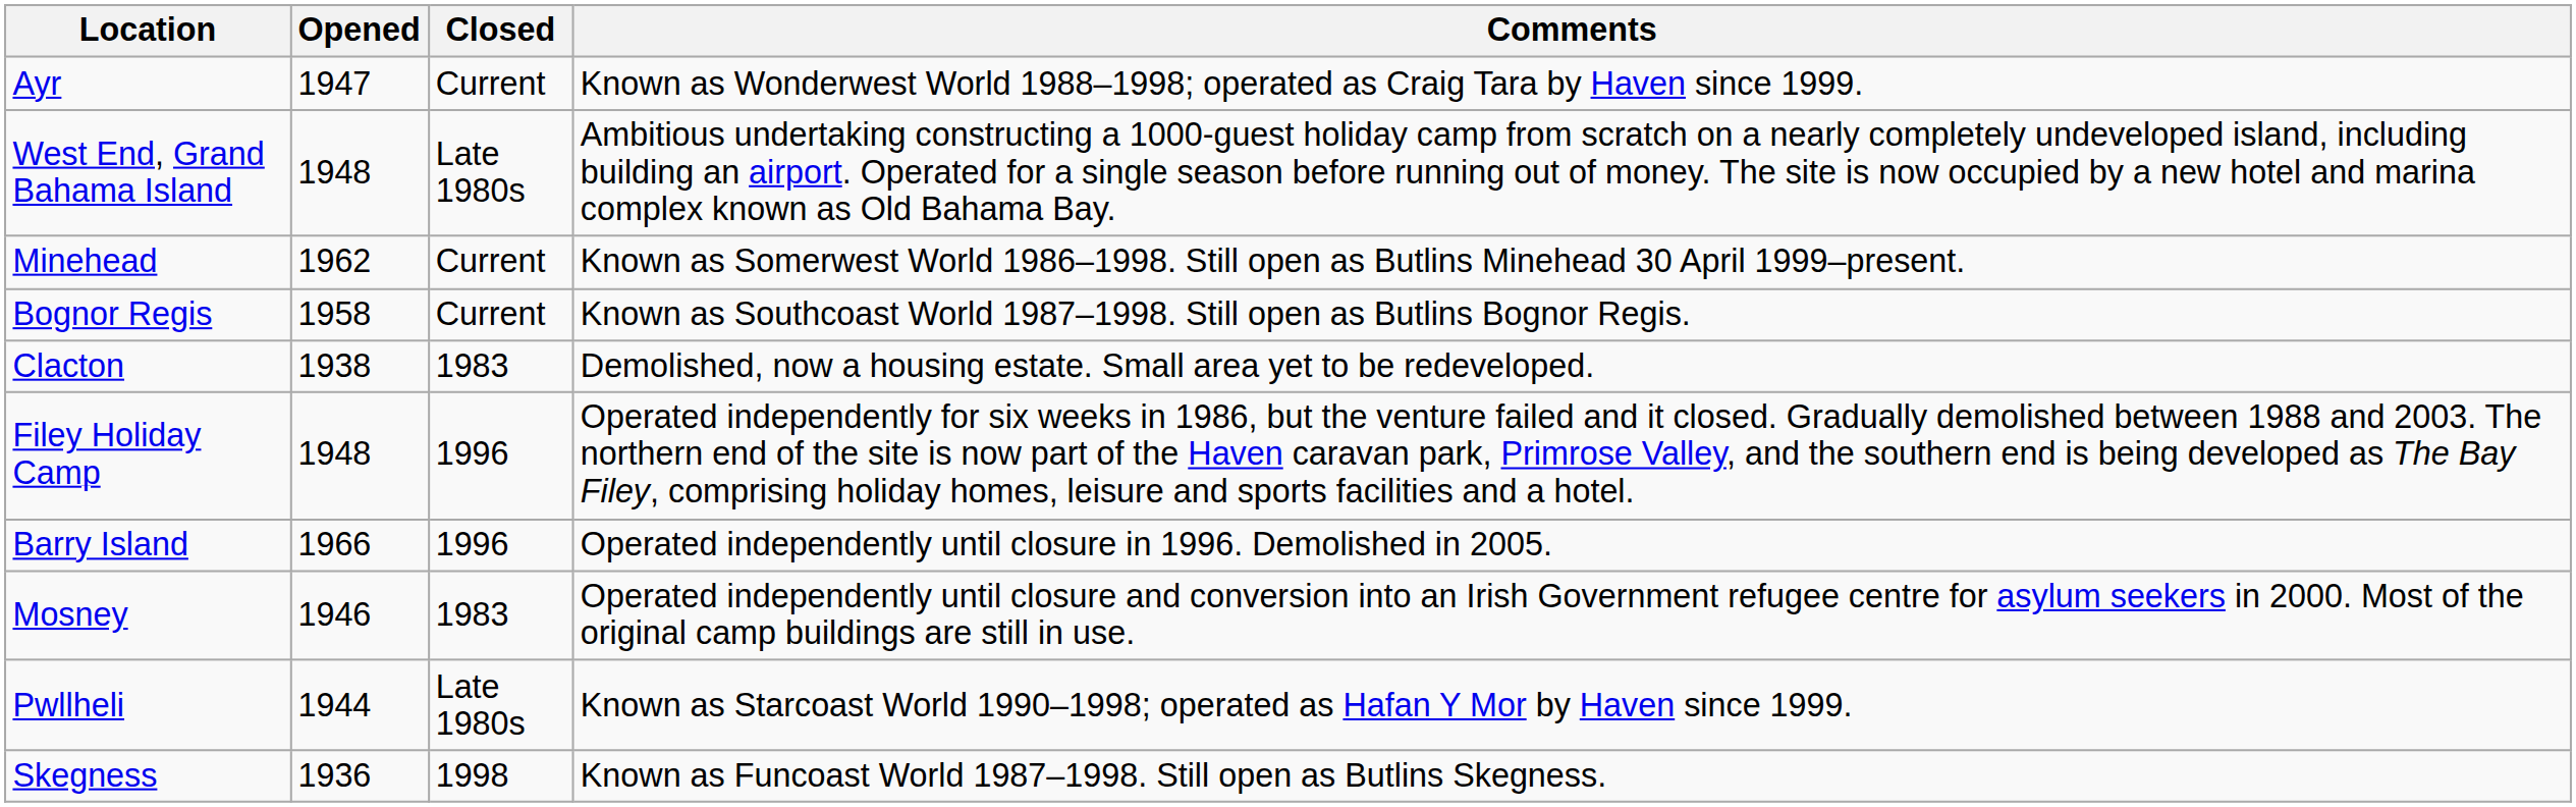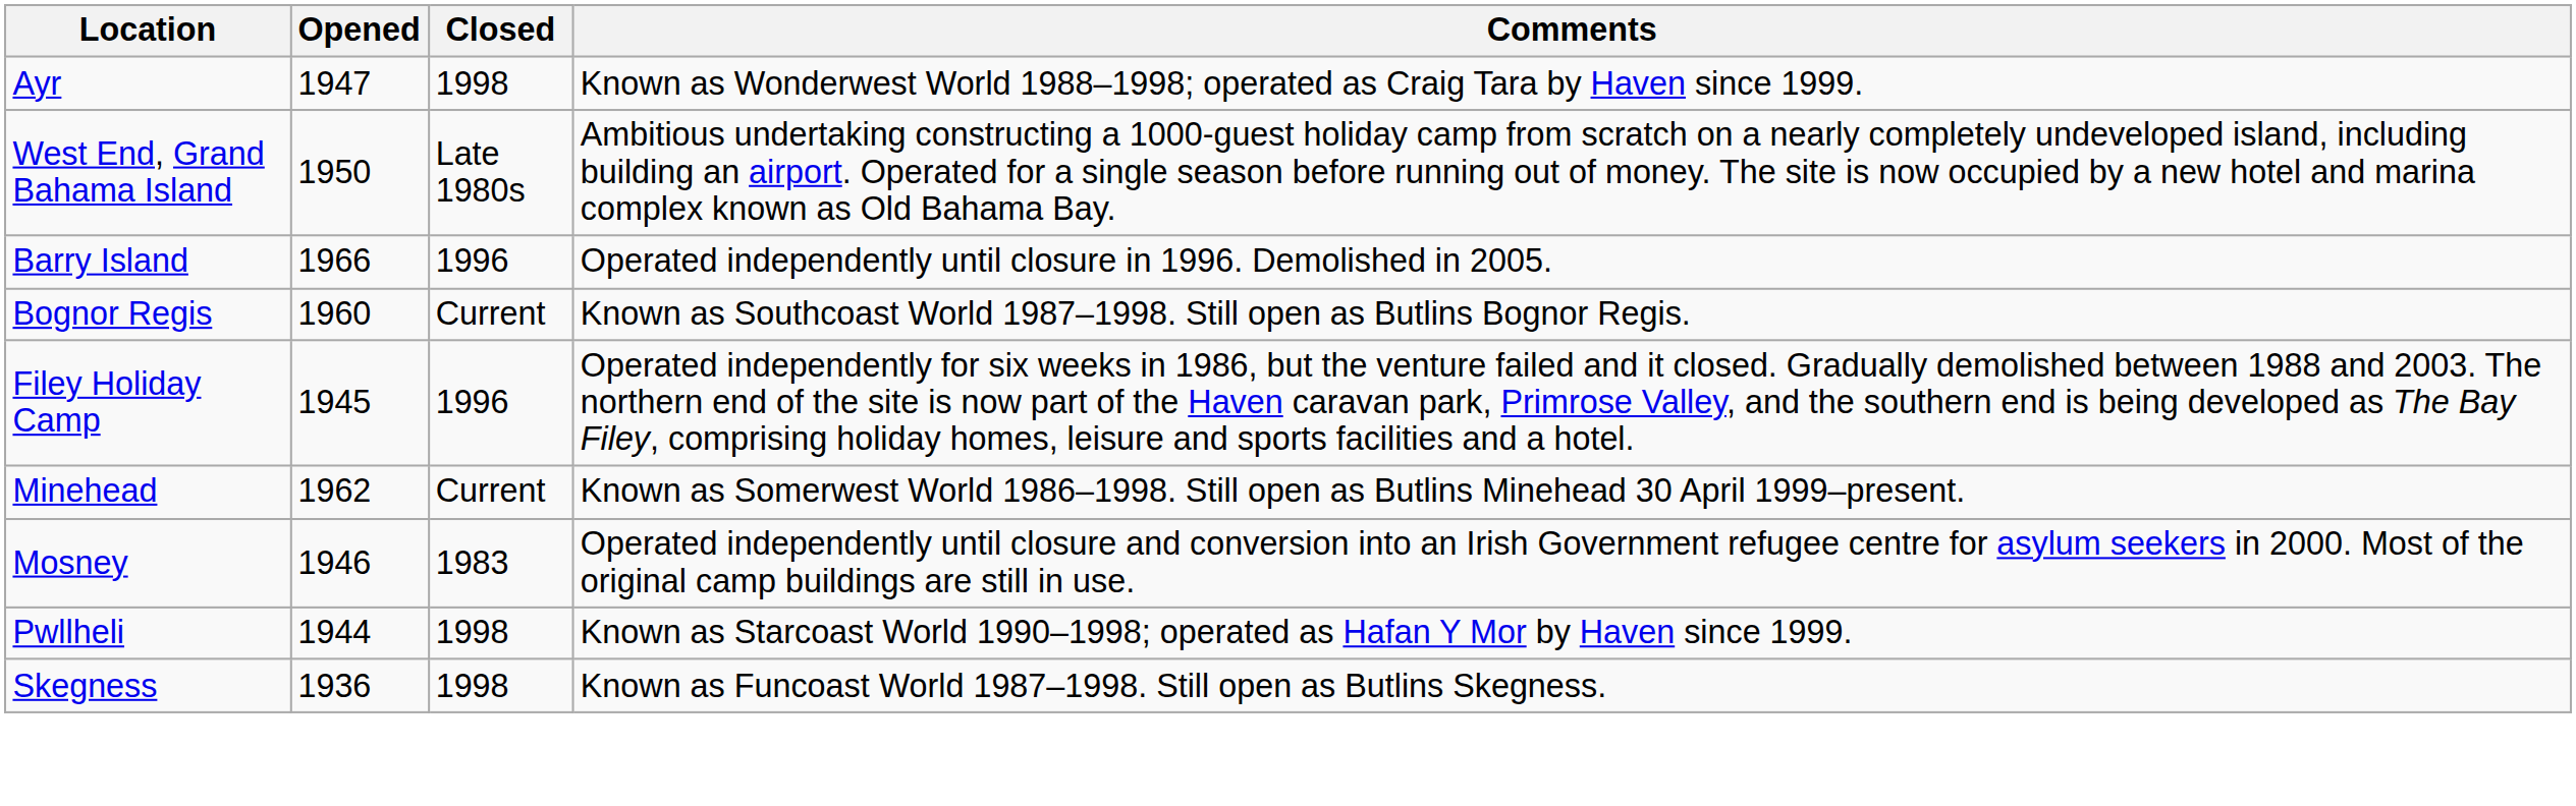 <table class="wikitable sortable">
 <tr>
 <th>Location</th>
 <th>Opened</th>
 <th>Closed</th>
 <th>Comments</th>
 </tr>
 <tr>
 <td><a href='#'>Ayr</a></td>
 <td>1947</td>
-<td>Current</td>
+<td>1998</td>
 <td>Known as Wonderwest World 1988–1998; operated as Craig Tara by <a href='#'>Haven</a> since 1999.</td>
 </tr>
 <tr>
 <td><a href='#'>West End</a>, <a href='#'>Grand Bahama Island</a></td>
-<td>1948</td>
+<td>1950</td>
 <td>Late 1980s</td>
 <td>Ambitious undertaking constructing a 1000-guest holiday camp from scratch on a nearly completely undeveloped island, including building an <a href='#'>airport</a>. Operated for a single season before running out of money. The site is now occupied by a new hotel and marina complex known as Old Bahama Bay.</td>
+</tr>
+<tr>
+<td><a href='#'>Barry Island</a></td>
+<td>1966</td>
+<td>1996</td>
+<td>Operated independently until closure in 1996. Demolished in 2005.</td>
+</tr>
+<tr>
+<td><a href='#'>Bognor Regis</a></td>
+<td>1960</td>
+<td>Current</td>
+<td>Known as Southcoast World 1987–1998. Still open as Butlins Bognor Regis.</td>
+</tr>
+<tr>
+<td><a href='#'>Filey Holiday Camp</a></td>
+<td>1945</td>
+<td>1996</td>
+<td>Operated independently for six weeks in 1986, but the venture failed and it closed. Gradually demolished between 1988 and 2003. The northern end of the site is now part of the <a href='#'>Haven</a> caravan park, <a href='#'>Primrose Valley</a>, and the southern end is being developed as <em>The Bay Filey</em>, comprising holiday homes, leisure and sports facilities and a hotel.</td>
 </tr>
 <tr>
 <td><a href='#'>Minehead</a></td>
 <td>1962</td>
 <td>Current</td>
 <td>Known as Somerwest World 1986–1998. Still open as Butlins Minehead 30 April 1999–present.</td>
-</tr>
-<tr>
-<td><a href='#'>Bognor Regis</a></td>
-<td>1958</td>
-<td>Current</td>
-<td>Known as Southcoast World 1987–1998. Still open as Butlins Bognor Regis.</td>
-</tr>
-<tr>
-<td><a href='#'>Clacton</a></td>
-<td>1938</td>
-<td>1983</td>
-<td>Demolished, now a housing estate. Small area yet to be redeveloped.</td>
-</tr>
-<tr>
-<td><a href='#'>Filey Holiday Camp</a></td>
-<td>1948</td>
-<td>1996</td>
-<td>Operated independently for six weeks in 1986, but the venture failed and it closed. Gradually demolished between 1988 and 2003. The northern end of the site is now part of the <a href='#'>Haven</a> caravan park, <a href='#'>Primrose Valley</a>, and the southern end is being developed as <em>The Bay Filey</em>, comprising holiday homes, leisure and sports facilities and a hotel.</td>
-</tr>
-<tr>
-<td><a href='#'>Barry Island</a></td>
-<td>1966</td>
-<td>1996</td>
-<td>Operated independently until closure in 1996. Demolished in 2005.</td>
 </tr>
 <tr>
 <td><a href='#'>Mosney</a></td>
 <td>1946</td>
 <td>1983</td>
 <td>Operated independently until closure and conversion into an Irish Government refugee centre for <a href='#'>asylum seekers</a> in 2000. Most of the original camp buildings are still in use.</td>
 </tr>
 <tr>
 <td><a href='#'>Pwllheli</a></td>
 <td>1944</td>
-<td>Late 1980s</td>
+<td>1998</td>
 <td>Known as Starcoast World 1990–1998; operated as <a href='#'>Hafan Y Mor</a> by <a href='#'>Haven</a> since 1999.</td>
 </tr>
 <tr>
 <td><a href='#'>Skegness</a></td>
 <td>1936</td>
 <td>1998</td>
 <td>Known as Funcoast World 1987–1998. Still open as Butlins Skegness.</td>
 </tr>
 </table>
